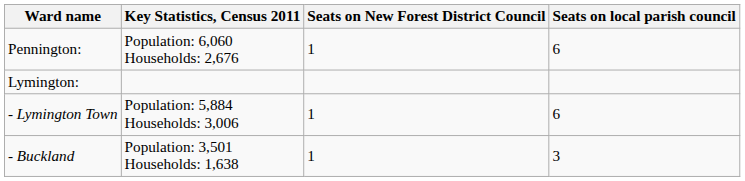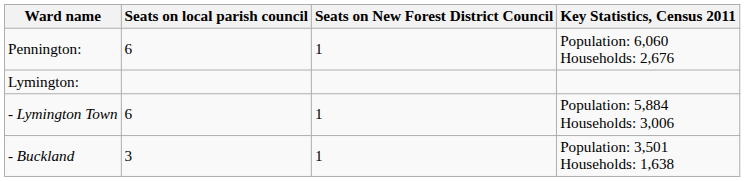 <table class="wikitable">
 <tr>
 <th>Ward name</th>
+<th>Seats on local parish council</th>
+<th>Seats on New Forest District Council</th>
 <th>Key Statistics, Census 2011</th>
-<th>Seats on New Forest District Council</th>
-<th>Seats on local parish council</th>
 </tr>
 <tr>
 <td>Pennington:</td>
+<td>6</td>
+<td>1</td>
 <td>Population: 6,060<br>Households: 2,676</td>
-<td>1</td>
-<td>6</td>
 </tr>
 <tr>
 <td>Lymington:</td>
 <td></td>
 <td></td>
 <td></td>
 </tr>
 <tr>
 <td><em>- Lymington Town</em></td>
+<td>6</td>
+<td>1</td>
 <td>Population: 5,884<br>Households: 3,006</td>
-<td>1</td>
-<td>6</td>
 </tr>
 <tr>
 <td><em>- Buckland</em></td>
+<td>3</td>
+<td>1</td>
 <td>Population: 3,501<br>Households: 1,638</td>
-<td>1</td>
-<td>3</td>
 </tr>
 </table>
